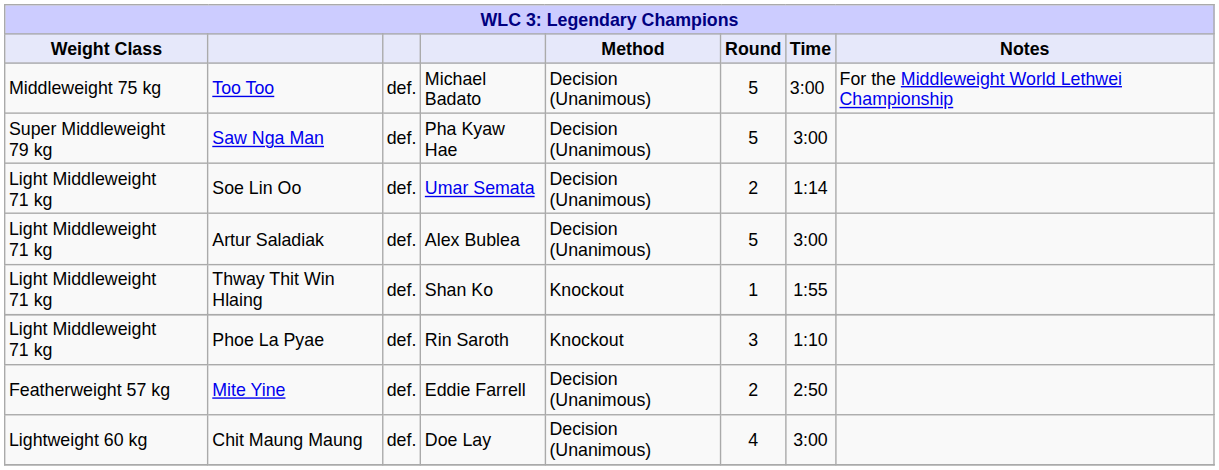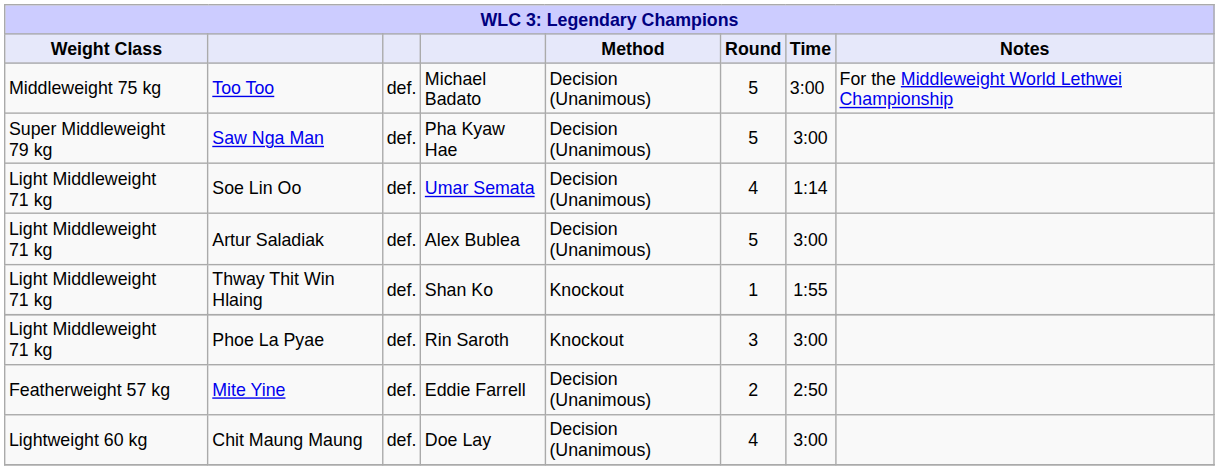 <table class="wikitable" style="font-size: 80%;">
 <tr>
 <th colspan="8" style="background-color: #ccf; color: #000080; text-align: center;"><strong>WLC 3: Legendary Champions</strong></th>
 </tr>
 <tr>
 <th colspan="1" style="background-color: #E6E8FA; color: #000000; text-align: center;">Weight Class</th>
 <th colspan="1" style="background-color: #E6E8FA; color: #000000; text-align: center;"></th>
 <th colspan="1" style="background-color: #E6E8FA; color: #000000; text-align: center;"></th>
 <th colspan="1" style="background-color: #E6E8FA; color: #000000; text-align: center;"></th>
 <th colspan="1" style="background-color: #E6E8FA; color: #000000; text-align: center;">Method</th>
 <th colspan="1" style="background-color: #E6E8FA; color: #000000; text-align: center;">Round</th>
 <th colspan="1" style="background-color: #E6E8FA; color: #000000; text-align: center;">Time</th>
 <th colspan="1" style="background-color: #E6E8FA; color: #000000; text-align: center;">Notes</th>
 </tr>
 <tr>
 <td>Middleweight 75 kg</td>
 <td> <a href='#'>Too Too</a></td>
 <td align="center">def.</td>
 <td> Michael Badato</td>
 <td>Decision (Unanimous)</td>
 <td align="center">5</td>
 <td>3:00</td>
 <td>For the <a href='#'>Middleweight World Lethwei Championship</a></td>
 </tr>
 <tr>
 <td>Super Middleweight 79 kg</td>
 <td> <a href='#'>Saw Nga Man</a></td>
 <td align="center">def.</td>
 <td> Pha Kyaw Hae</td>
 <td>Decision (Unanimous)</td>
 <td align="center">5</td>
 <td align="center">3:00</td>
 <td></td>
 </tr>
 <tr>
 <td>Light Middleweight 71 kg</td>
 <td> Soe Lin Oo</td>
 <td>def.</td>
 <td> <a href='#'>Umar Semata</a></td>
 <td>Decision (Unanimous)</td>
-<td align="center">2</td>
+<td align="center">4</td>
 <td align="center">1:14</td>
 <td></td>
 </tr>
 <tr>
 <td>Light Middleweight 71 kg</td>
 <td> Artur Saladiak</td>
 <td align="center">def.</td>
 <td> Alex Bublea</td>
 <td>Decision (Unanimous)</td>
 <td align="center">5</td>
 <td align="center">3:00</td>
 <td></td>
 </tr>
 <tr>
 <td>Light Middleweight 71 kg</td>
 <td> Thway Thit Win Hlaing</td>
 <td align="center">def.</td>
 <td> Shan Ko</td>
 <td>Knockout</td>
 <td align="center">1</td>
 <td align="center">1:55</td>
 <td></td>
 </tr>
 <tr>
 </tr>
 <tr>
 <td>Light Middleweight 71 kg</td>
 <td> Phoe La Pyae</td>
 <td align="center">def.</td>
 <td> Rin Saroth</td>
 <td>Knockout</td>
 <td align="center">3</td>
-<td align="center">1:10</td>
+<td align="center">3:00</td>
 <td></td>
 </tr>
 <tr>
 <td>Featherweight 57 kg</td>
 <td> <a href='#'>Mite Yine</a></td>
 <td align="center">def.</td>
 <td> Eddie Farrell</td>
 <td>Decision (Unanimous)</td>
 <td align="center">2</td>
 <td align="center">2:50</td>
 <td></td>
 </tr>
 <tr>
 <td>Lightweight 60 kg</td>
 <td> Chit Maung Maung</td>
 <td>def.</td>
 <td> Doe Lay</td>
 <td>Decision (Unanimous)</td>
 <td align="center">4</td>
 <td align="center">3:00</td>
 <td></td>
 </tr>
 <tr>
 </tr>
 </table>
